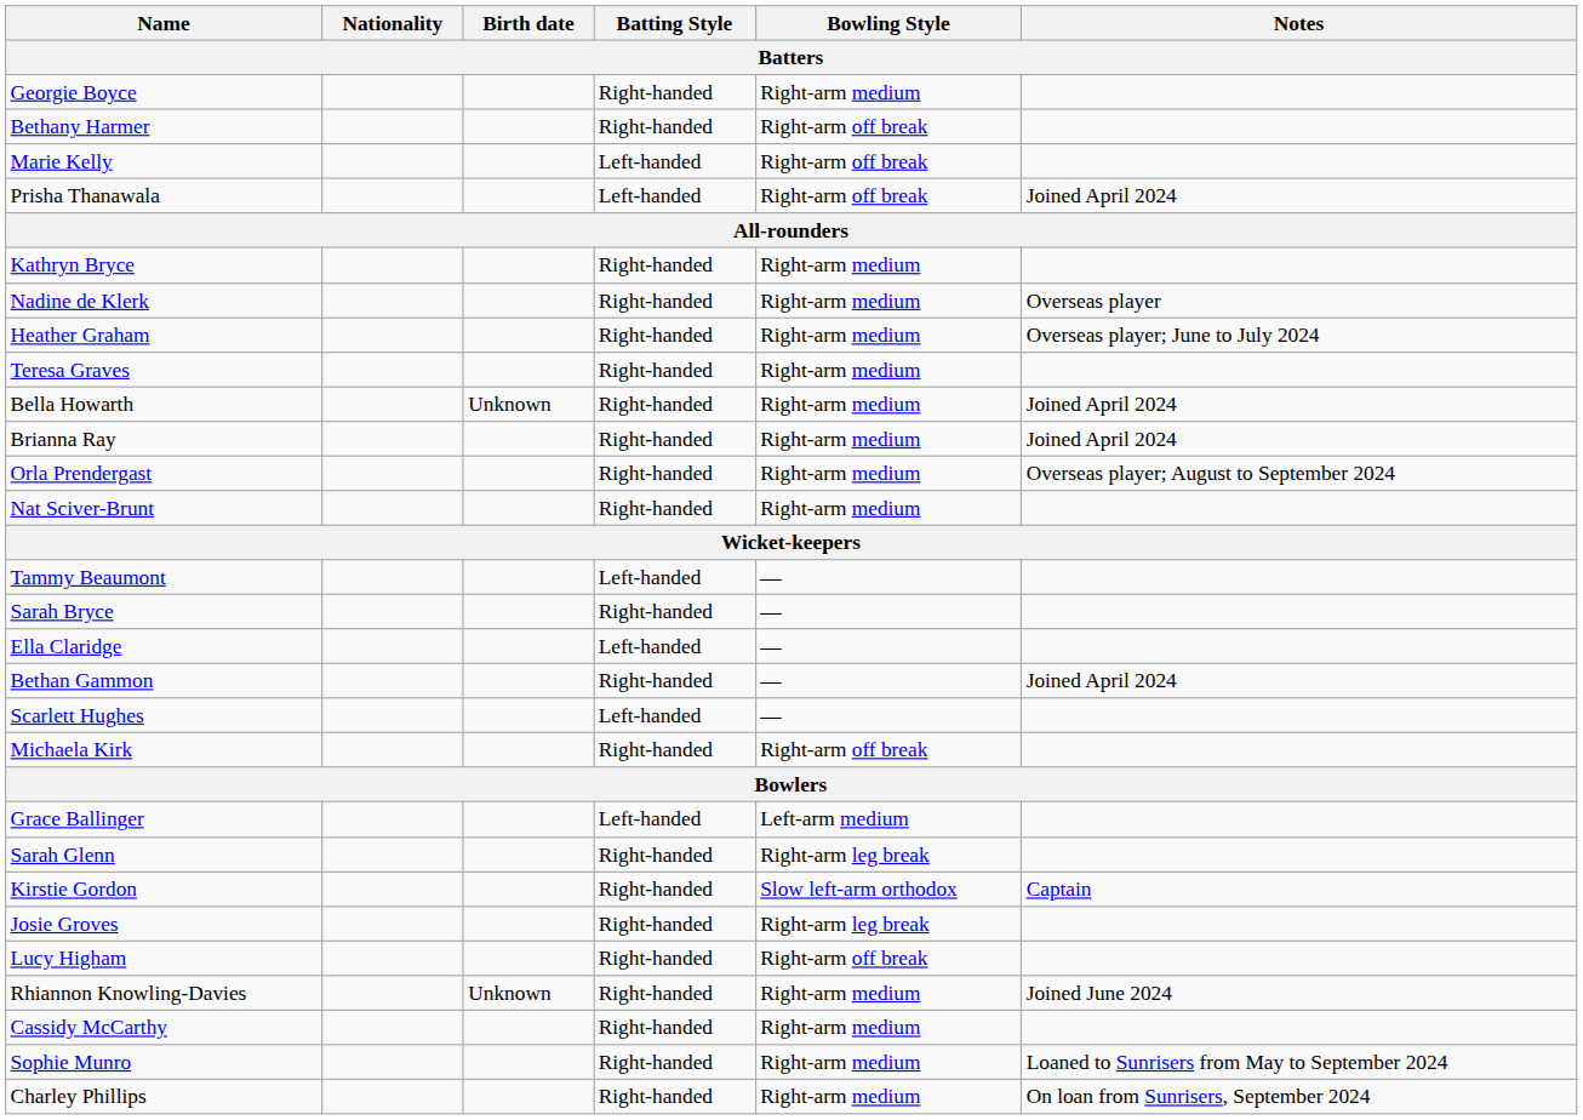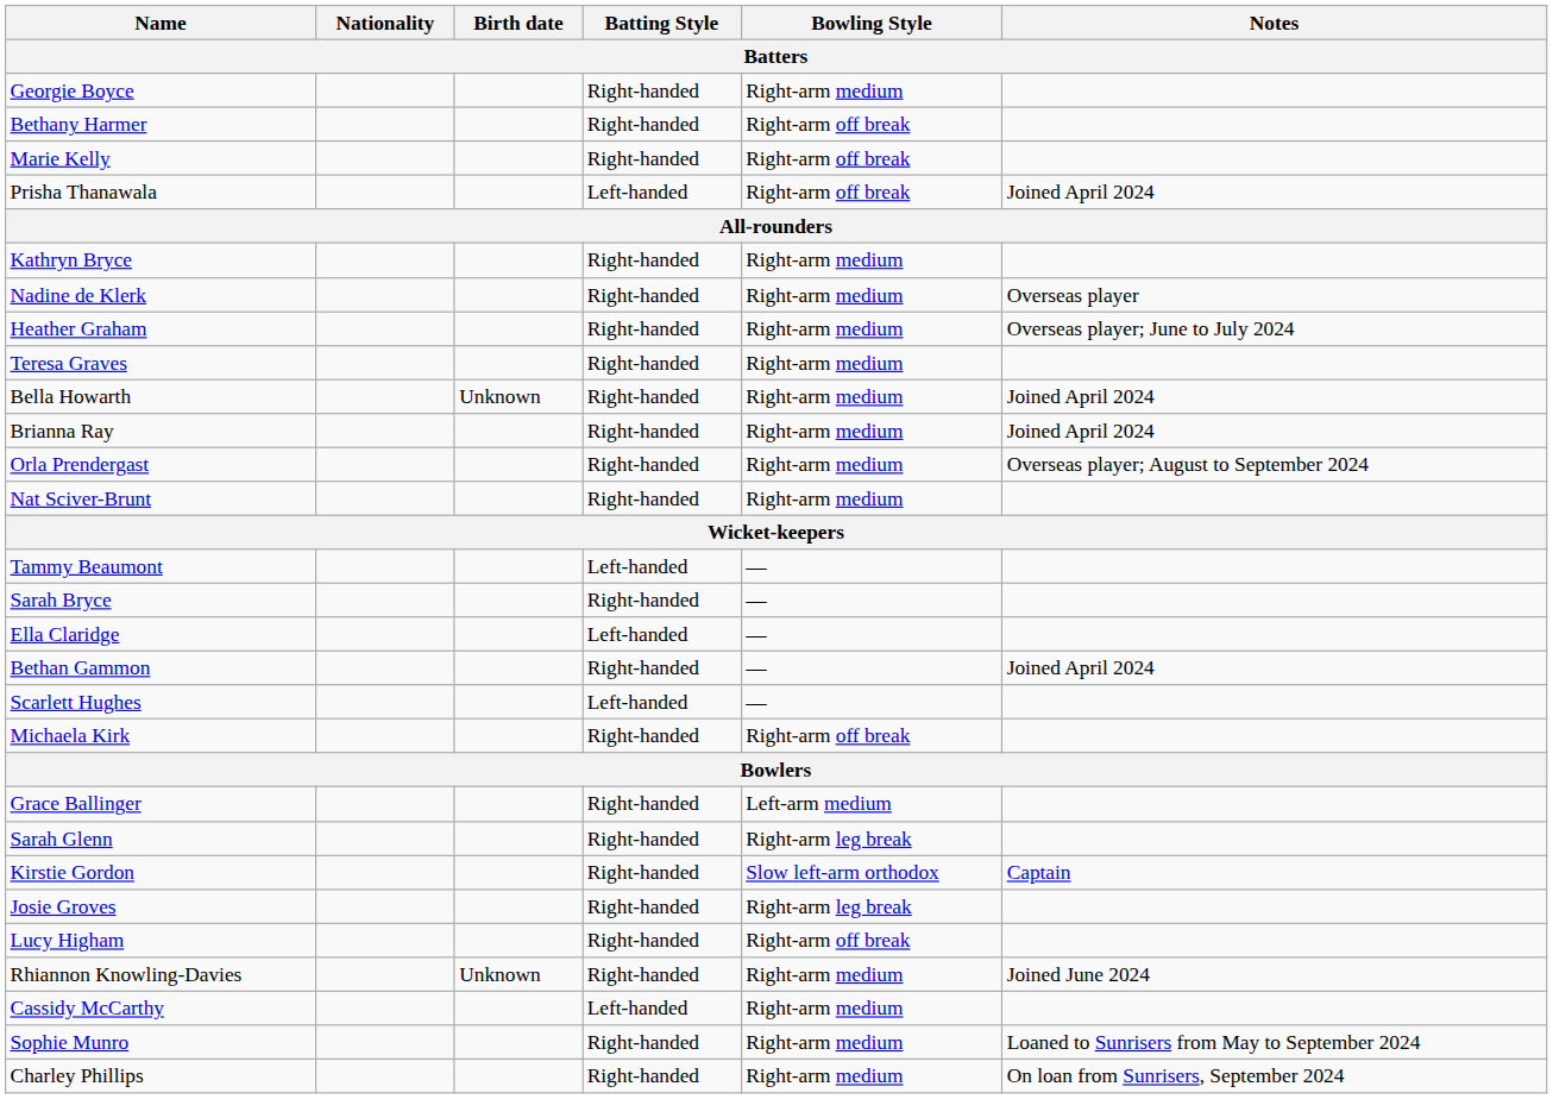 <table class="wikitable"  style="font-size:95%; width:90%;">
 <tr>
 <th>Name</th>
 <th>Nationality</th>
 <th>Birth date</th>
 <th>Batting Style</th>
 <th>Bowling Style</th>
 <th>Notes</th>
 </tr>
 <tr>
 <th colspan="7">Batters</th>
 </tr>
 <tr>
 <td><a href='#'>Georgie Boyce</a></td>
 <td></td>
 <td></td>
 <td>Right-handed</td>
 <td>Right-arm <a href='#'>medium</a></td>
 <td></td>
 </tr>
 <tr>
 <td><a href='#'>Bethany Harmer</a></td>
 <td></td>
 <td></td>
 <td>Right-handed</td>
 <td>Right-arm <a href='#'>off break</a></td>
 <td></td>
 </tr>
 <tr>
 <td><a href='#'>Marie Kelly</a></td>
 <td></td>
 <td></td>
-<td>Left-handed</td>
+<td>Right-handed</td>
 <td>Right-arm <a href='#'>off break</a></td>
 <td></td>
 </tr>
 <tr>
 <td>Prisha Thanawala</td>
 <td></td>
 <td></td>
 <td>Left-handed</td>
 <td>Right-arm <a href='#'>off break</a></td>
 <td>Joined April 2024</td>
 </tr>
 <tr>
 <th colspan="7">All-rounders</th>
 </tr>
 <tr>
 <td><a href='#'>Kathryn Bryce</a></td>
 <td></td>
 <td></td>
 <td>Right-handed</td>
 <td>Right-arm <a href='#'>medium</a></td>
 <td></td>
 </tr>
 <tr>
 <td><a href='#'>Nadine de Klerk</a></td>
 <td></td>
 <td></td>
 <td>Right-handed</td>
 <td>Right-arm <a href='#'>medium</a></td>
 <td>Overseas player</td>
 </tr>
 <tr>
 <td><a href='#'>Heather Graham</a></td>
 <td></td>
 <td></td>
 <td>Right-handed</td>
 <td>Right-arm <a href='#'>medium</a></td>
 <td>Overseas player; June to July 2024</td>
 </tr>
 <tr>
 <td><a href='#'>Teresa Graves</a></td>
 <td></td>
 <td></td>
 <td>Right-handed</td>
 <td>Right-arm <a href='#'>medium</a></td>
 <td></td>
 </tr>
 <tr>
 <td>Bella Howarth</td>
 <td></td>
 <td>Unknown</td>
 <td>Right-handed</td>
 <td>Right-arm <a href='#'>medium</a></td>
 <td>Joined April 2024</td>
 </tr>
 <tr>
 <td>Brianna Ray</td>
 <td></td>
 <td></td>
 <td>Right-handed</td>
 <td>Right-arm <a href='#'>medium</a></td>
 <td>Joined April 2024</td>
 </tr>
 <tr>
 <td><a href='#'>Orla Prendergast</a></td>
 <td></td>
 <td></td>
 <td>Right-handed</td>
 <td>Right-arm <a href='#'>medium</a></td>
 <td>Overseas player; August to September 2024</td>
 </tr>
 <tr>
 <td><a href='#'>Nat Sciver-Brunt</a></td>
 <td></td>
 <td></td>
 <td>Right-handed</td>
 <td>Right-arm <a href='#'>medium</a></td>
 <td></td>
 </tr>
 <tr>
 <th colspan="7">Wicket-keepers</th>
 </tr>
 <tr>
 <td><a href='#'>Tammy Beaumont</a></td>
 <td></td>
 <td></td>
 <td>Left-handed</td>
 <td>—</td>
 <td></td>
 </tr>
 <tr>
 <td><a href='#'>Sarah Bryce</a></td>
 <td></td>
 <td></td>
 <td>Right-handed</td>
 <td>—</td>
 <td></td>
 </tr>
 <tr>
 <td><a href='#'>Ella Claridge</a></td>
 <td></td>
 <td></td>
 <td>Left-handed</td>
 <td>—</td>
 <td></td>
 </tr>
 <tr>
 <td><a href='#'>Bethan Gammon</a></td>
 <td></td>
 <td></td>
 <td>Right-handed</td>
 <td>—</td>
 <td>Joined April 2024</td>
 </tr>
 <tr>
 <td><a href='#'>Scarlett Hughes</a></td>
 <td></td>
 <td></td>
 <td>Left-handed</td>
 <td>—</td>
 <td></td>
 </tr>
 <tr>
 <td><a href='#'>Michaela Kirk</a></td>
 <td></td>
 <td></td>
 <td>Right-handed</td>
 <td>Right-arm <a href='#'>off break</a></td>
 <td></td>
 </tr>
 <tr>
 <th colspan="7">Bowlers</th>
 </tr>
 <tr>
 <td><a href='#'>Grace Ballinger</a></td>
 <td></td>
 <td></td>
-<td>Left-handed</td>
+<td>Right-handed</td>
 <td>Left-arm <a href='#'>medium</a></td>
 <td></td>
 </tr>
 <tr>
 <td><a href='#'>Sarah Glenn</a></td>
 <td></td>
 <td></td>
 <td>Right-handed</td>
 <td>Right-arm <a href='#'>leg break</a></td>
 <td></td>
 </tr>
 <tr>
 <td><a href='#'>Kirstie Gordon</a></td>
 <td></td>
 <td></td>
 <td>Right-handed</td>
 <td><a href='#'>Slow left-arm orthodox</a></td>
 <td><a href='#'>Captain</a></td>
 </tr>
 <tr>
 <td><a href='#'>Josie Groves</a></td>
 <td></td>
 <td></td>
 <td>Right-handed</td>
 <td>Right-arm <a href='#'>leg break</a></td>
 <td></td>
 </tr>
 <tr>
 <td><a href='#'>Lucy Higham</a></td>
 <td></td>
 <td></td>
 <td>Right-handed</td>
 <td>Right-arm <a href='#'>off break</a></td>
 <td></td>
 </tr>
 <tr>
 <td>Rhiannon Knowling-Davies</td>
 <td></td>
 <td>Unknown</td>
 <td>Right-handed</td>
 <td>Right-arm <a href='#'>medium</a></td>
 <td>Joined June 2024</td>
 </tr>
 <tr>
 <td><a href='#'>Cassidy McCarthy</a></td>
 <td></td>
 <td></td>
-<td>Right-handed</td>
+<td>Left-handed</td>
 <td>Right-arm <a href='#'>medium</a></td>
 <td></td>
 </tr>
 <tr>
 <td><a href='#'>Sophie Munro</a></td>
 <td></td>
 <td></td>
 <td>Right-handed</td>
 <td>Right-arm <a href='#'>medium</a></td>
 <td>Loaned to <a href='#'>Sunrisers</a> from May to September 2024</td>
 </tr>
 <tr>
 <td>Charley Phillips</td>
 <td></td>
 <td></td>
 <td>Right-handed</td>
 <td>Right-arm <a href='#'>medium</a></td>
 <td>On loan from <a href='#'>Sunrisers</a>, September 2024</td>
 </tr>
 </table>
